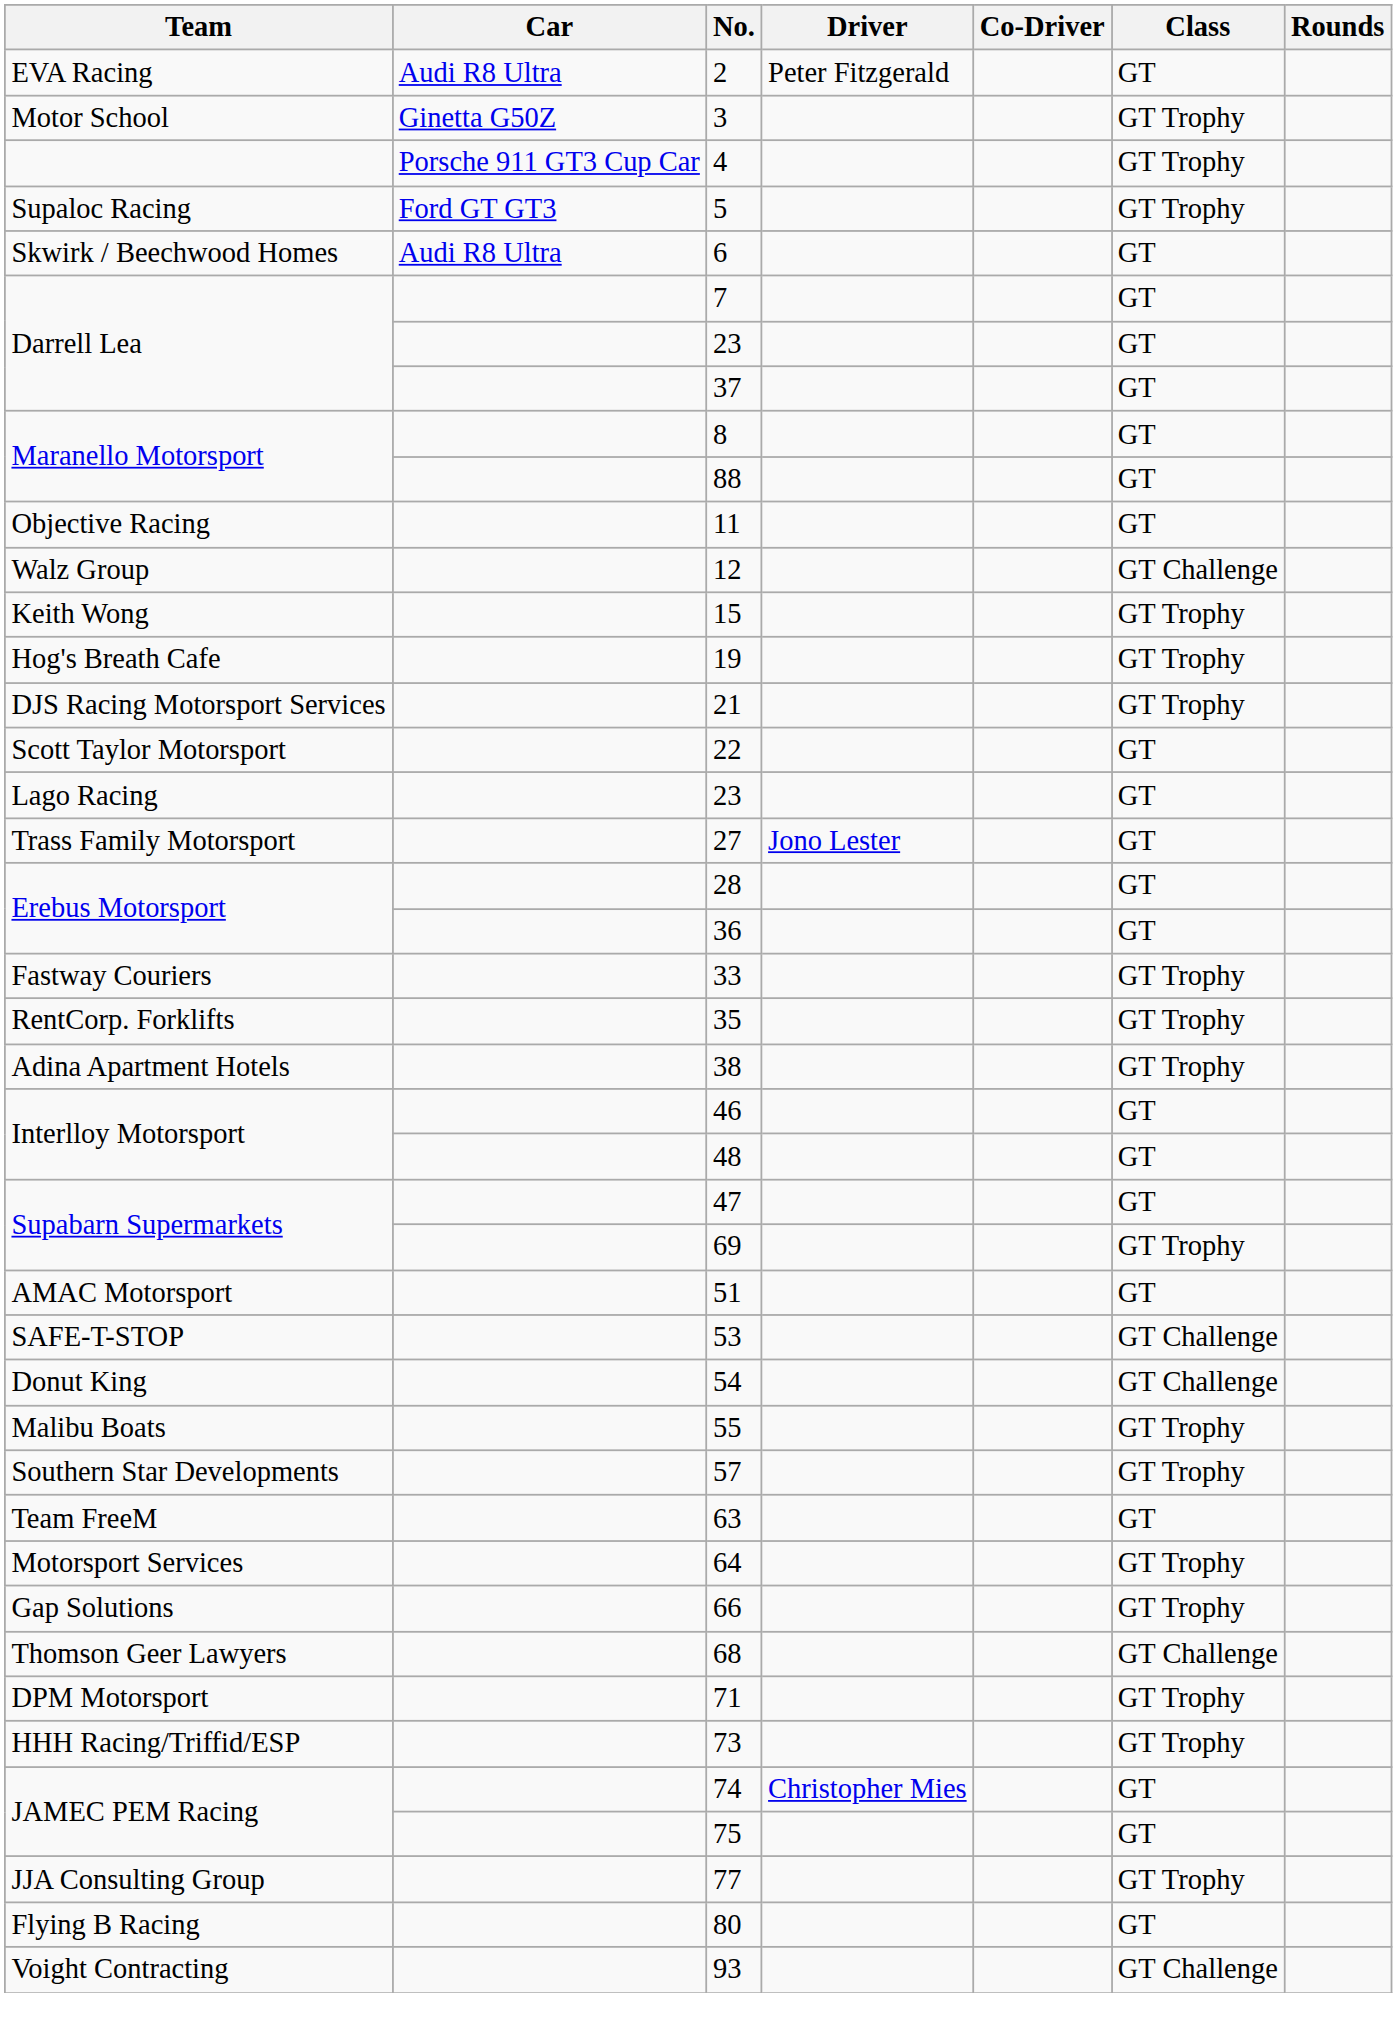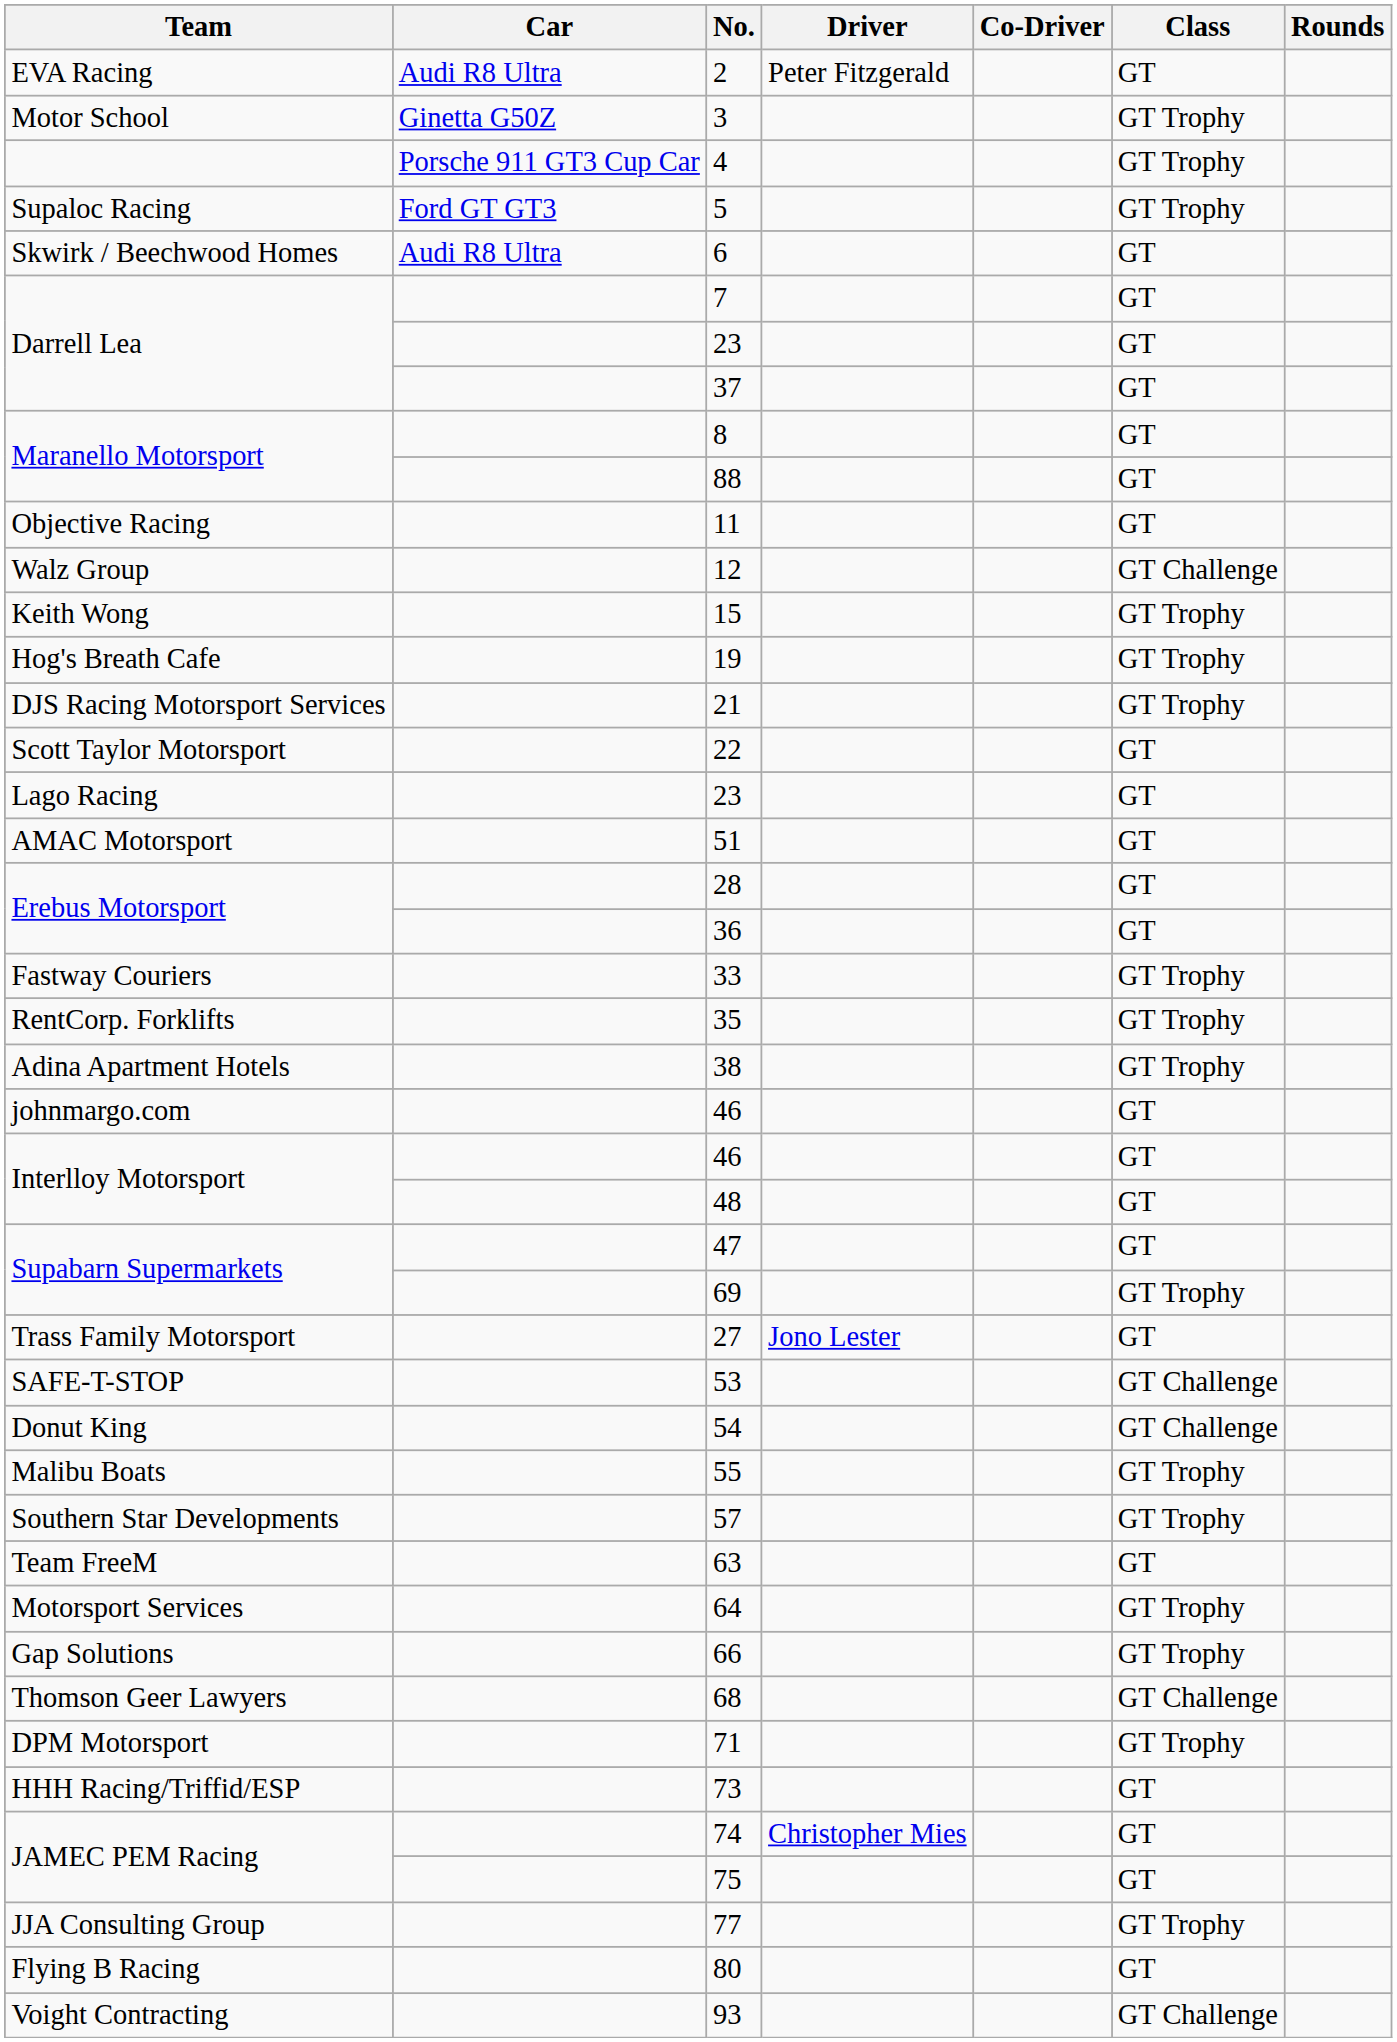 <table class="wikitable">
 <tr>
 <th>Team</th>
 <th>Car</th>
 <th>No.</th>
 <th>Driver</th>
 <th>Co-Driver</th>
 <th>Class</th>
 <th>Rounds</th>
 </tr>
 <tr>
 <td>EVA Racing</td>
 <td><a href='#'>Audi R8 Ultra</a></td>
 <td>2</td>
 <td> Peter Fitzgerald</td>
 <td></td>
 <td>GT</td>
 <td></td>
 </tr>
 <tr>
 <td>Motor School</td>
 <td><a href='#'>Ginetta G50Z</a></td>
 <td>3</td>
 <td></td>
 <td></td>
 <td>GT Trophy</td>
 <td></td>
 </tr>
 <tr>
 <td></td>
 <td><a href='#'>Porsche 911 GT3 Cup Car</a></td>
 <td>4</td>
 <td></td>
 <td></td>
 <td>GT Trophy</td>
 <td></td>
 </tr>
 <tr>
 <td>Supaloc Racing</td>
 <td><a href='#'>Ford GT GT3</a></td>
 <td>5</td>
 <td></td>
 <td></td>
 <td>GT Trophy</td>
 <td></td>
 </tr>
 <tr>
 <td>Skwirk / Beechwood Homes</td>
 <td><a href='#'>Audi R8 Ultra</a></td>
 <td>6</td>
 <td></td>
 <td></td>
 <td>GT</td>
 <td></td>
 </tr>
 <tr>
 <td rowspan="3">Darrell Lea</td>
 <td></td>
 <td>7</td>
 <td></td>
 <td></td>
 <td>GT</td>
 <td></td>
 </tr>
 <tr>
 <td></td>
 <td>23</td>
 <td></td>
 <td></td>
 <td>GT</td>
 <td></td>
 </tr>
 <tr>
 <td></td>
 <td>37</td>
 <td></td>
 <td></td>
 <td>GT</td>
 <td></td>
 </tr>
 <tr>
 <td rowspan="2"><a href='#'>Maranello Motorsport</a></td>
 <td></td>
 <td>8</td>
 <td></td>
 <td></td>
 <td>GT</td>
 <td></td>
 </tr>
 <tr>
 <td></td>
 <td>88</td>
 <td></td>
 <td></td>
 <td>GT</td>
 <td></td>
 </tr>
 <tr>
 <td>Objective Racing</td>
 <td></td>
 <td>11</td>
 <td></td>
 <td></td>
 <td>GT</td>
 <td></td>
 </tr>
 <tr>
 <td>Walz Group</td>
 <td></td>
 <td>12</td>
 <td></td>
 <td></td>
 <td>GT Challenge</td>
 <td></td>
 </tr>
 <tr>
 <td>Keith Wong</td>
 <td></td>
 <td>15</td>
 <td></td>
 <td></td>
 <td>GT Trophy</td>
 <td></td>
 </tr>
 <tr>
 <td>Hog's Breath Cafe</td>
 <td></td>
 <td>19</td>
 <td></td>
 <td></td>
 <td>GT Trophy</td>
 <td></td>
 </tr>
 <tr>
 <td>DJS Racing Motorsport Services</td>
 <td></td>
 <td>21</td>
 <td></td>
 <td></td>
 <td>GT Trophy</td>
 <td></td>
 </tr>
 <tr>
 <td>Scott Taylor Motorsport</td>
 <td></td>
 <td>22</td>
 <td></td>
 <td></td>
 <td>GT</td>
 <td></td>
 </tr>
 <tr>
 <td>Lago Racing</td>
 <td></td>
 <td>23</td>
 <td></td>
 <td></td>
 <td>GT</td>
 <td></td>
 </tr>
 <tr>
-<td>Trass Family Motorsport</td>
+<td>AMAC Motorsport</td>
 <td></td>
-<td>27</td>
-<td> <a href='#'>Jono Lester</a></td>
+<td>51</td>
+<td></td>
 <td></td>
 <td>GT</td>
 <td></td>
 </tr>
 <tr>
 <td rowspan="2"><a href='#'>Erebus Motorsport</a></td>
 <td></td>
 <td>28</td>
 <td></td>
 <td></td>
 <td>GT</td>
 <td></td>
 </tr>
 <tr>
 <td></td>
 <td>36</td>
 <td></td>
 <td></td>
 <td>GT</td>
 <td></td>
 </tr>
 <tr>
 <td>Fastway Couriers</td>
 <td></td>
 <td>33</td>
 <td></td>
 <td></td>
 <td>GT Trophy</td>
 <td></td>
 </tr>
 <tr>
 <td>RentCorp. Forklifts</td>
 <td></td>
 <td>35</td>
 <td></td>
 <td></td>
 <td>GT Trophy</td>
 <td></td>
 </tr>
 <tr>
 <td>Adina Apartment Hotels</td>
 <td></td>
 <td>38</td>
 <td></td>
 <td></td>
 <td>GT Trophy</td>
 <td></td>
 </tr>
 <tr>
+<td>johnmargo.com</td>
+<td></td>
+<td>46</td>
+<td></td>
+<td></td>
+<td>GT</td>
+<td></td>
+</tr>
+<tr>
 <td rowspan="2">Interlloy Motorsport</td>
 <td></td>
 <td>46</td>
 <td></td>
 <td></td>
 <td>GT</td>
 <td></td>
 </tr>
 <tr>
 <td></td>
 <td>48</td>
 <td></td>
 <td></td>
 <td>GT</td>
 <td></td>
 </tr>
 <tr>
 <td rowspan="2"><a href='#'>Supabarn Supermarkets</a></td>
 <td></td>
 <td>47</td>
 <td></td>
 <td></td>
 <td>GT</td>
 <td></td>
 </tr>
 <tr>
 <td></td>
 <td>69</td>
 <td></td>
 <td></td>
 <td>GT Trophy</td>
 <td></td>
 </tr>
 <tr>
-<td>AMAC Motorsport</td>
+<td>Trass Family Motorsport</td>
 <td></td>
-<td>51</td>
-<td></td>
+<td>27</td>
+<td> <a href='#'>Jono Lester</a></td>
 <td></td>
 <td>GT</td>
 <td></td>
 </tr>
 <tr>
 <td>SAFE-T-STOP</td>
 <td></td>
 <td>53</td>
 <td></td>
 <td></td>
 <td>GT Challenge</td>
 <td></td>
 </tr>
 <tr>
 <td>Donut King</td>
 <td></td>
 <td>54</td>
 <td></td>
 <td></td>
 <td>GT Challenge</td>
 <td></td>
 </tr>
 <tr>
 <td>Malibu Boats</td>
 <td></td>
 <td>55</td>
 <td></td>
 <td></td>
 <td>GT Trophy</td>
 <td></td>
 </tr>
 <tr>
 <td>Southern Star Developments</td>
 <td></td>
 <td>57</td>
 <td></td>
 <td></td>
 <td>GT Trophy</td>
 <td></td>
 </tr>
 <tr>
 <td>Team FreeM</td>
 <td></td>
 <td>63</td>
 <td></td>
 <td></td>
 <td>GT</td>
 <td></td>
 </tr>
 <tr>
 <td>Motorsport Services</td>
 <td></td>
 <td>64</td>
 <td></td>
 <td></td>
 <td>GT Trophy</td>
 <td></td>
 </tr>
 <tr>
 <td>Gap Solutions</td>
 <td></td>
 <td>66</td>
 <td></td>
 <td></td>
 <td>GT Trophy</td>
 <td></td>
 </tr>
 <tr>
 <td>Thomson Geer Lawyers</td>
 <td></td>
 <td>68</td>
 <td></td>
 <td></td>
 <td>GT Challenge</td>
 <td></td>
 </tr>
 <tr>
 <td>DPM Motorsport</td>
 <td></td>
 <td>71</td>
 <td></td>
 <td></td>
 <td>GT Trophy</td>
 <td></td>
 </tr>
 <tr>
 <td>HHH Racing/Triffid/ESP</td>
 <td></td>
 <td>73</td>
 <td></td>
 <td></td>
-<td>GT Trophy</td>
+<td>GT</td>
 <td></td>
 </tr>
 <tr>
 <td rowspan="2">JAMEC PEM Racing</td>
 <td></td>
 <td>74</td>
 <td> <a href='#'>Christopher Mies</a></td>
 <td></td>
 <td>GT</td>
 <td></td>
 </tr>
 <tr>
 <td></td>
 <td>75</td>
 <td></td>
 <td></td>
 <td>GT</td>
 <td></td>
 </tr>
 <tr>
 <td>JJA Consulting Group</td>
 <td></td>
 <td>77</td>
 <td></td>
 <td></td>
 <td>GT Trophy</td>
 <td></td>
 </tr>
 <tr>
 <td>Flying B Racing</td>
 <td></td>
 <td>80</td>
 <td></td>
 <td></td>
 <td>GT</td>
 <td></td>
 </tr>
 <tr>
 <td>Voight Contracting</td>
 <td></td>
 <td>93</td>
 <td></td>
 <td></td>
 <td>GT Challenge</td>
 <td></td>
 </tr>
 </table>
